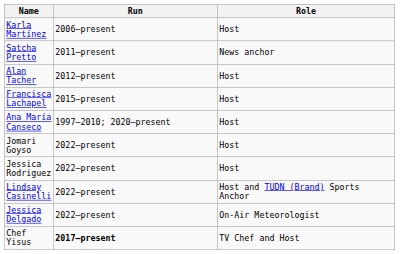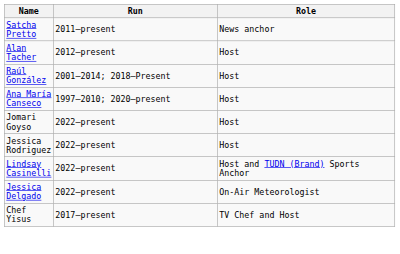 <table class="wikitable sortable">
 <tr>
 <th style="width:42px;">Name</th>
 <th style="width:250px;">Run</th>
 <th>Role</th>
-</tr>
-<tr>
-<td><a href='#'>Karla Martínez</a></td>
-<td>2006–present</td>
-<td>Host</td>
 </tr>
 <tr>
 <td><a href='#'>Satcha Pretto</a></td>
 <td>2011–present</td>
 <td>News anchor</td>
 </tr>
 <tr>
 <td><a href='#'>Alan Tacher</a></td>
 <td>2012–present</td>
 <td>Host</td>
 </tr>
 <tr>
-<td><a href='#'>Francisca Lachapel</a></td>
-<td>2015–present</td>
+<td><a href='#'>Raúl González</a></td>
+<td>2001–2014; 2018–Present</td>
 <td>Host</td>
 </tr>
 <tr>
 <td><a href='#'>Ana María Canseco</a></td>
 <td>1997–2010; 2020–present</td>
 <td>Host</td>
 </tr>
 <tr>
 <td>Jomari Goyso</td>
 <td>2022–present</td>
 <td>Host</td>
 </tr>
 <tr>
 <td>Jessica Rodriguez</td>
 <td>2022–present</td>
 <td>Host</td>
 </tr>
 <tr>
 <td><a href='#'>Lindsay Casinelli</a></td>
 <td>2022–present</td>
 <td>Host and <a href='#'>TUDN (Brand)</a> Sports Anchor</td>
 </tr>
 <tr>
 <td><a href='#'>Jessica Delgado</a></td>
 <td>2022–present</td>
 <td>On-Air Meteorologist</td>
 </tr>
 <tr>
 <td>Chef Yisus</td>
-<td><strong>2017–present</strong></td>
+<td>2017–present</td>
 <td>TV Chef and Host</td>
 </tr>
 </table>
